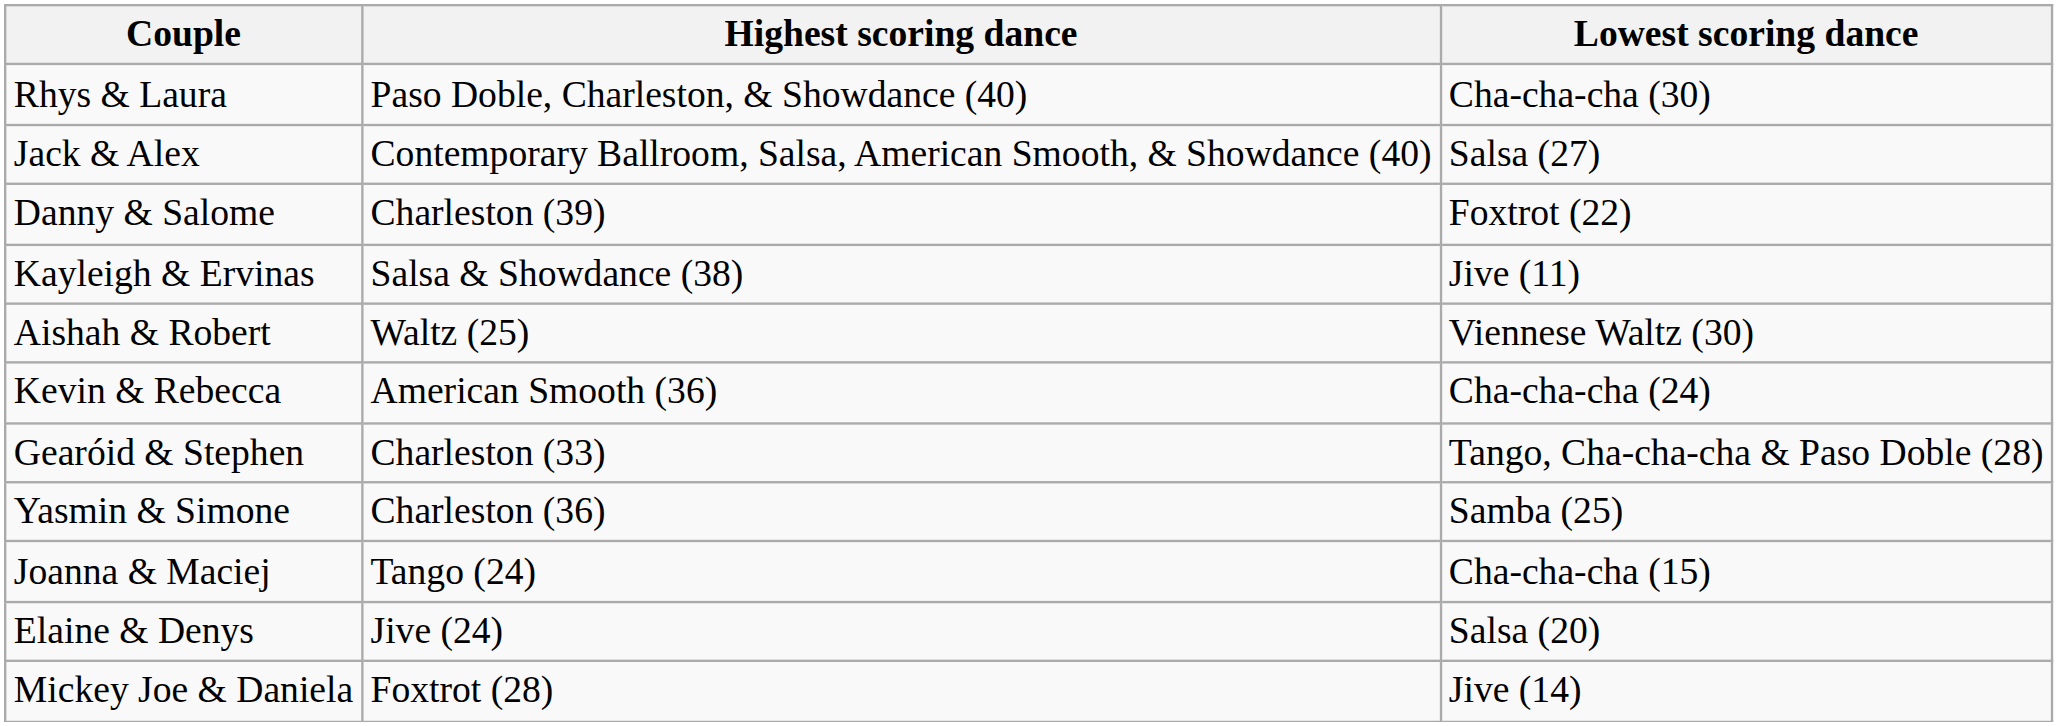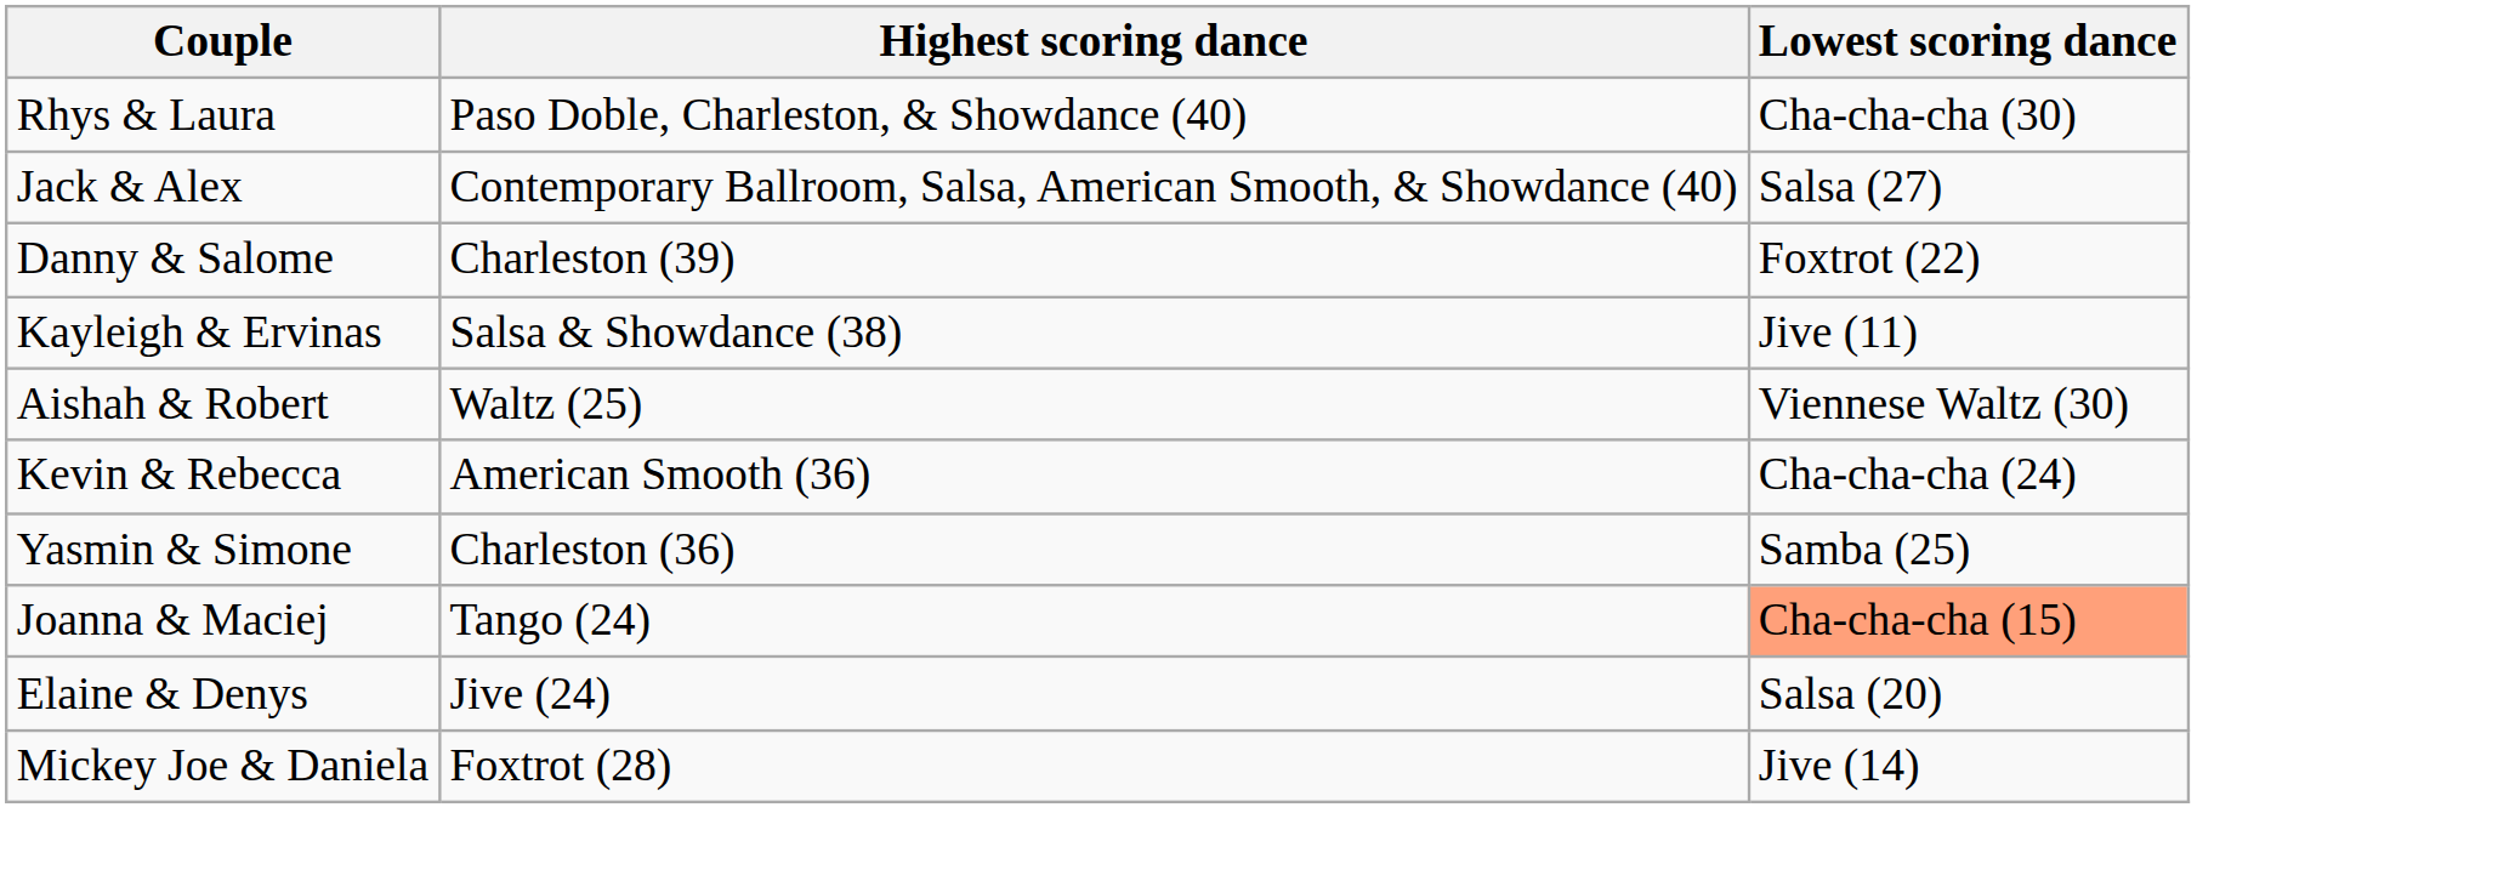 <table class="wikitable">
 <tr>
 <th>Couple</th>
 <th>Highest scoring dance</th>
 <th>Lowest scoring dance</th>
 </tr>
 <tr>
 <td>Rhys & Laura</td>
 <td>Paso Doble, Charleston, & Showdance (40)</td>
 <td>Cha-cha-cha (30)</td>
 </tr>
 <tr>
 <td>Jack & Alex</td>
 <td>Contemporary Ballroom, Salsa, American Smooth, & Showdance (40)</td>
 <td>Salsa (27)</td>
 </tr>
 <tr>
 <td>Danny & Salome</td>
 <td>Charleston (39)</td>
 <td>Foxtrot (22)</td>
 </tr>
 <tr>
 <td>Kayleigh & Ervinas</td>
 <td>Salsa & Showdance (38)</td>
 <td>Jive (11)</td>
 </tr>
 <tr>
 <td>Aishah & Robert</td>
 <td>Waltz (25)</td>
 <td>Viennese Waltz (30)</td>
 </tr>
 <tr>
 <td>Kevin & Rebecca</td>
 <td>American Smooth (36)</td>
 <td>Cha-cha-cha (24)</td>
 </tr>
 <tr>
-<td>Gearóid & Stephen</td>
-<td>Charleston (33)</td>
-<td>Tango, Cha-cha-cha & Paso Doble (28)</td>
-</tr>
-<tr>
 <td>Yasmin & Simone</td>
 <td>Charleston (36)</td>
 <td>Samba (25)</td>
 </tr>
 <tr>
 <td>Joanna & Maciej</td>
 <td>Tango (24)</td>
-<td>Cha-cha-cha (15)</td>
+<td style="background: lightsalmon;">Cha-cha-cha (15)</td>
 </tr>
 <tr>
 <td>Elaine & Denys</td>
 <td>Jive (24)</td>
 <td>Salsa (20)</td>
 </tr>
 <tr>
 <td>Mickey Joe & Daniela</td>
 <td>Foxtrot (28)</td>
 <td>Jive (14)</td>
 </tr>
 </table>
